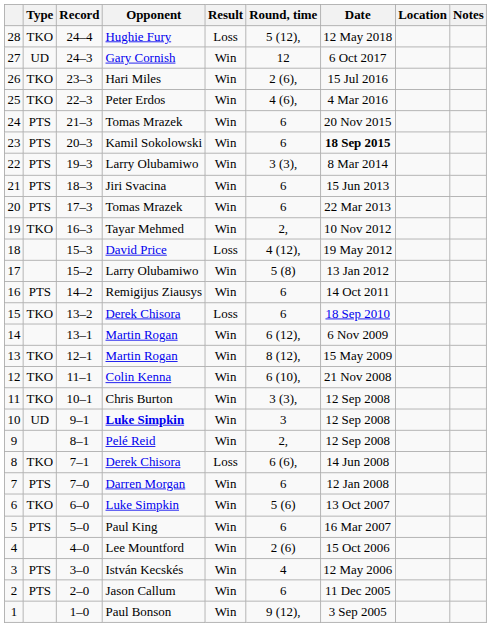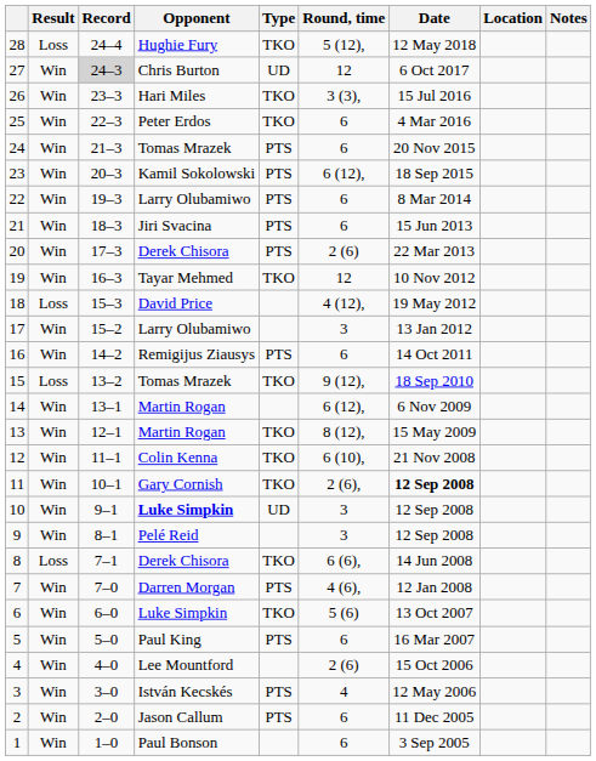 <table class="wikitable" style="text-align:center; font-size:95%">
 <tr>
 <th></th>
-<th>Type</th>
+<th>Result</th>
 <th>Record</th>
 <th>Opponent</th>
-<th>Result</th>
+<th>Type</th>
 <th>Round, time</th>
 <th>Date</th>
 <th>Location</th>
 <th>Notes</th>
 </tr>
 <tr>
 <td>28</td>
-<td>TKO</td>
+<td>Loss</td>
 <td>24–4</td>
 <td style="text-align:left;"><a href='#'>Hughie Fury</a></td>
-<td>Loss</td>
+<td>TKO</td>
 <td>5 (12), </td>
 <td>12 May 2018</td>
 <td style="text-align:left;"></td>
 <td style="text-align:left;"></td>
 </tr>
 <tr>
 <td>27</td>
+<td>Win</td>
+<td style="background: lightgrey;">24–3</td>
+<td style="text-align:left;">Chris Burton</td>
 <td>UD</td>
-<td>24–3</td>
-<td style="text-align:left;"><a href='#'>Gary Cornish</a></td>
-<td>Win</td>
 <td>12</td>
 <td>6 Oct 2017</td>
 <td style="text-align:left;"></td>
 <td style="text-align:left;"></td>
 </tr>
 <tr>
 <td>26</td>
-<td>TKO</td>
+<td>Win</td>
 <td>23–3</td>
 <td style="text-align:left;">Hari Miles</td>
-<td>Win</td>
-<td>2 (6), </td>
+<td>TKO</td>
+<td>3 (3), </td>
 <td>15 Jul 2016</td>
 <td style="text-align:left;"></td>
 <td></td>
 </tr>
 <tr>
 <td>25</td>
-<td>TKO</td>
+<td>Win</td>
 <td>22–3</td>
 <td style="text-align:left;">Peter Erdos</td>
-<td>Win</td>
-<td>4 (6), </td>
+<td>TKO</td>
+<td>6</td>
 <td>4 Mar 2016</td>
 <td style="text-align:left;"></td>
 <td></td>
 </tr>
 <tr>
 <td>24</td>
-<td>PTS</td>
+<td>Win</td>
 <td>21–3</td>
 <td style="text-align:left;">Tomas Mrazek</td>
-<td>Win</td>
+<td>PTS</td>
 <td>6</td>
 <td>20 Nov 2015</td>
 <td style="text-align:left;"></td>
 <td></td>
 </tr>
 <tr>
 <td>23</td>
-<td>PTS</td>
+<td>Win</td>
 <td>20–3</td>
 <td style="text-align:left;">Kamil Sokolowski</td>
-<td>Win</td>
-<td>6</td>
-<td><strong>18 Sep 2015</strong></td>
+<td>PTS</td>
+<td>6 (12), </td>
+<td>18 Sep 2015</td>
 <td style="text-align:left;"></td>
 <td></td>
 </tr>
 <tr>
 <td>22</td>
-<td>PTS</td>
+<td>Win</td>
 <td>19–3</td>
 <td style="text-align:left;">Larry Olubamiwo</td>
-<td>Win</td>
-<td>3 (3), </td>
+<td>PTS</td>
+<td>6</td>
 <td>8 Mar 2014</td>
 <td style="text-align:left;"></td>
 <td></td>
 </tr>
 <tr>
 <td>21</td>
-<td>PTS</td>
+<td>Win</td>
 <td>18–3</td>
 <td style="text-align:left;">Jiri Svacina</td>
-<td>Win</td>
+<td>PTS</td>
 <td>6</td>
 <td>15 Jun 2013</td>
 <td style="text-align:left;"></td>
 <td></td>
 </tr>
 <tr>
 <td>20</td>
+<td>Win</td>
+<td>17–3</td>
+<td style="text-align:left;"><a href='#'>Derek Chisora</a></td>
 <td>PTS</td>
-<td>17–3</td>
-<td style="text-align:left;">Tomas Mrazek</td>
-<td>Win</td>
-<td>6</td>
+<td>2 (6)</td>
 <td>22 Mar 2013</td>
 <td style="text-align:left;"></td>
 <td></td>
 </tr>
 <tr>
 <td>19</td>
-<td>TKO</td>
+<td>Win</td>
 <td>16–3</td>
 <td style="text-align:left;">Tayar Mehmed</td>
-<td>Win</td>
-<td>2, </td>
+<td>TKO</td>
+<td>12</td>
 <td>10 Nov 2012</td>
 <td style="text-align:left;"></td>
 <td></td>
 </tr>
 <tr>
 <td>18</td>
-<td></td>
+<td>Loss</td>
 <td>15–3</td>
 <td style="text-align:left;"><a href='#'>David Price</a></td>
-<td>Loss</td>
+<td></td>
 <td>4 (12), </td>
 <td>19 May 2012</td>
 <td style="text-align:left;"></td>
 <td style="text-align:left;"></td>
 </tr>
 <tr>
 <td>17</td>
-<td></td>
+<td>Win</td>
 <td>15–2</td>
 <td style="text-align:left;">Larry Olubamiwo</td>
-<td>Win</td>
-<td>5 (8)</td>
+<td></td>
+<td>3</td>
 <td>13 Jan 2012</td>
 <td style="text-align:left;"></td>
 <td style="text-align:left;"></td>
 </tr>
 <tr>
 <td>16</td>
-<td>PTS</td>
+<td>Win</td>
 <td>14–2</td>
 <td style="text-align:left;">Remigijus Ziausys</td>
-<td>Win</td>
+<td>PTS</td>
 <td>6</td>
 <td>14 Oct 2011</td>
 <td style="text-align:left;"></td>
 <td></td>
 </tr>
 <tr>
 <td>15</td>
+<td>Loss</td>
+<td>13–2</td>
+<td style="text-align:left;">Tomas Mrazek</td>
 <td>TKO</td>
-<td>13–2</td>
-<td style="text-align:left;"><a href='#'>Derek Chisora</a></td>
-<td>Loss</td>
-<td>6</td>
+<td>9 (12), </td>
 <td><a href='#'>18 Sep 2010</a></td>
 <td style="text-align:left;"></td>
 <td style="text-align:left;"></td>
 </tr>
 <tr>
 <td>14</td>
-<td></td>
+<td>Win</td>
 <td>13–1</td>
 <td style="text-align:left;"><a href='#'>Martin Rogan</a></td>
-<td>Win</td>
+<td></td>
 <td>6 (12), </td>
 <td>6 Nov 2009</td>
 <td style="text-align:left;"></td>
 <td style="text-align:left;"></td>
 </tr>
 <tr>
 <td>13</td>
-<td>TKO</td>
+<td>Win</td>
 <td>12–1</td>
 <td style="text-align:left;"><a href='#'>Martin Rogan</a></td>
-<td>Win</td>
+<td>TKO</td>
 <td>8 (12), </td>
 <td>15 May 2009</td>
 <td style="text-align:left;"></td>
 <td style="text-align:left;"></td>
 </tr>
 <tr>
 <td>12</td>
-<td>TKO</td>
+<td>Win</td>
 <td>11–1</td>
 <td style="text-align:left;"><a href='#'>Colin Kenna</a></td>
-<td>Win</td>
+<td>TKO</td>
 <td>6 (10), </td>
 <td>21 Nov 2008</td>
 <td style="text-align:left;"></td>
 <td style="text-align:left;"></td>
 </tr>
 <tr>
 <td>11</td>
+<td>Win</td>
+<td>10–1</td>
+<td style="text-align:left;"><a href='#'>Gary Cornish</a></td>
 <td>TKO</td>
-<td>10–1</td>
-<td style="text-align:left;">Chris Burton</td>
-<td>Win</td>
-<td>3 (3), </td>
-<td>12 Sep 2008</td>
+<td>2 (6), </td>
+<td><strong>12 Sep 2008</strong></td>
 <td style="text-align:left;"></td>
 <td style="text-align:left;"></td>
 </tr>
 <tr>
 <td>10</td>
-<td>UD</td>
+<td>Win</td>
 <td>9–1</td>
 <td style="text-align:left;"><strong><a href='#'>Luke Simpkin</a></strong></td>
-<td>Win</td>
+<td>UD</td>
 <td>3</td>
 <td>12 Sep 2008</td>
 <td style="text-align:left;"></td>
 <td style="text-align:left;"></td>
 </tr>
 <tr>
 <td>9</td>
-<td></td>
+<td>Win</td>
 <td>8–1</td>
 <td style="text-align:left;"><a href='#'>Pelé Reid</a></td>
-<td>Win</td>
-<td>2, </td>
+<td></td>
+<td>3</td>
 <td>12 Sep 2008</td>
 <td style="text-align:left;"></td>
 <td style="text-align:left;"></td>
 </tr>
 <tr>
 <td>8</td>
-<td>TKO</td>
+<td>Loss</td>
 <td>7–1</td>
 <td style="text-align:left;"><a href='#'>Derek Chisora</a></td>
-<td>Loss</td>
+<td>TKO</td>
 <td>6 (6), </td>
 <td>14 Jun 2008</td>
 <td style="text-align:left;"></td>
 <td></td>
 </tr>
 <tr>
 <td>7</td>
-<td>PTS</td>
+<td>Win</td>
 <td>7–0</td>
 <td style="text-align:left;"><a href='#'>Darren Morgan</a></td>
-<td>Win</td>
-<td>6</td>
+<td>PTS</td>
+<td>4 (6), </td>
 <td>12 Jan 2008</td>
 <td style="text-align:left;"></td>
 <td></td>
 </tr>
 <tr>
 <td>6</td>
-<td>TKO</td>
+<td>Win</td>
 <td>6–0</td>
 <td style="text-align:left;"><a href='#'>Luke Simpkin</a></td>
-<td>Win</td>
+<td>TKO</td>
 <td>5 (6)</td>
 <td>13 Oct 2007</td>
 <td style="text-align:left;"></td>
 <td></td>
 </tr>
 <tr>
 <td>5</td>
-<td>PTS</td>
+<td>Win</td>
 <td>5–0</td>
 <td style="text-align:left;">Paul King</td>
-<td>Win</td>
+<td>PTS</td>
 <td>6</td>
 <td>16 Mar 2007</td>
 <td style="text-align:left;"></td>
 <td></td>
 </tr>
 <tr>
 <td>4</td>
-<td></td>
+<td>Win</td>
 <td>4–0</td>
 <td style="text-align:left;">Lee Mountford</td>
-<td>Win</td>
+<td></td>
 <td>2 (6)</td>
 <td>15 Oct 2006</td>
 <td style="text-align:left;"></td>
 <td></td>
 </tr>
 <tr>
 <td>3</td>
-<td>PTS</td>
+<td>Win</td>
 <td>3–0</td>
 <td style="text-align:left;">István Kecskés</td>
-<td>Win</td>
+<td>PTS</td>
 <td>4</td>
 <td>12 May 2006</td>
 <td style="text-align:left;"></td>
 <td></td>
 </tr>
 <tr>
 <td>2</td>
-<td>PTS</td>
+<td>Win</td>
 <td>2–0</td>
 <td style="text-align:left;">Jason Callum</td>
-<td>Win</td>
+<td>PTS</td>
 <td>6</td>
 <td>11 Dec 2005</td>
 <td style="text-align:left;"></td>
 <td></td>
 </tr>
 <tr>
 <td>1</td>
-<td></td>
+<td>Win</td>
 <td>1–0</td>
 <td style="text-align:left;">Paul Bonson</td>
-<td>Win</td>
-<td>9 (12), </td>
+<td></td>
+<td>6</td>
 <td>3 Sep 2005</td>
 <td style="text-align:left;"></td>
 <td></td>
 </tr>
 </table>
